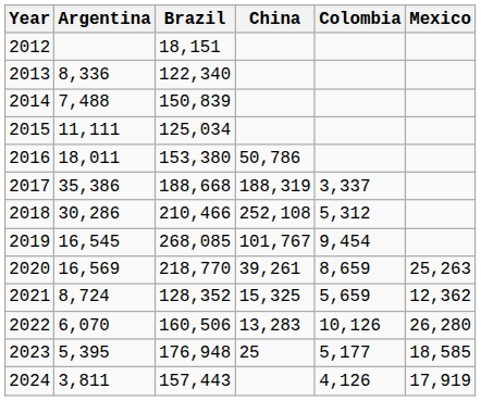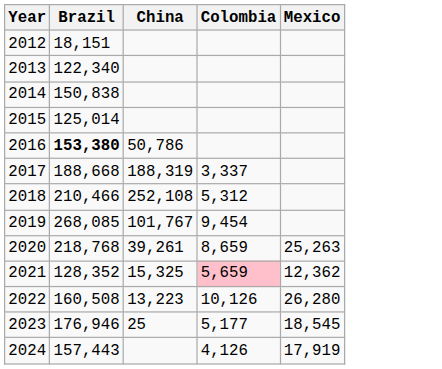 <table class="wikitable">
 <tr>
 <th>Year</th>
-<th>Argentina</th>
 <th>Brazil</th>
 <th>China</th>
 <th>Colombia</th>
 <th>Mexico</th>
 </tr>
 <tr>
 <td>2012</td>
-<td></td>
 <td>18,151</td>
 <td></td>
 <td></td>
 <td></td>
 </tr>
 <tr>
 <td>2013</td>
-<td>8,336</td>
 <td>122,340</td>
 <td></td>
 <td></td>
 <td></td>
 </tr>
 <tr>
 <td>2014</td>
-<td>7,488</td>
-<td>150,839</td>
+<td>150,838</td>
 <td></td>
 <td></td>
 <td></td>
 </tr>
 <tr>
 <td>2015</td>
-<td>11,111</td>
-<td>125,034</td>
+<td>125,014</td>
 <td></td>
 <td></td>
 <td></td>
 </tr>
 <tr>
 <td>2016</td>
-<td>18,011</td>
-<td>153,380</td>
+<td><strong>153,380</strong></td>
 <td>50,786</td>
 <td></td>
 <td></td>
 </tr>
 <tr>
 <td>2017</td>
-<td>35,386</td>
 <td>188,668</td>
 <td>188,319</td>
 <td>3,337</td>
 <td></td>
 </tr>
 <tr>
 <td>2018</td>
-<td>30,286</td>
 <td>210,466</td>
 <td>252,108</td>
 <td>5,312</td>
 <td></td>
 </tr>
 <tr>
 <td>2019</td>
-<td>16,545</td>
 <td>268,085</td>
 <td>101,767</td>
 <td>9,454</td>
 <td></td>
 </tr>
 <tr>
 <td>2020</td>
-<td>16,569</td>
-<td>218,770</td>
+<td>218,768</td>
 <td>39,261</td>
 <td>8,659</td>
 <td>25,263</td>
 </tr>
 <tr>
 <td>2021</td>
-<td>8,724</td>
 <td>128,352</td>
 <td>15,325</td>
-<td>5,659</td>
+<td style="background: pink;">5,659</td>
 <td>12,362</td>
 </tr>
 <tr>
 <td>2022</td>
-<td>6,070</td>
-<td>160,506</td>
-<td>13,283</td>
+<td>160,508</td>
+<td>13,223</td>
 <td>10,126</td>
 <td>26,280</td>
 </tr>
 <tr>
 <td>2023</td>
-<td>5,395</td>
-<td>176,948</td>
+<td>176,946</td>
 <td>25</td>
 <td>5,177</td>
-<td>18,585</td>
+<td>18,545</td>
 </tr>
 <tr>
 <td>2024</td>
-<td>3,811</td>
 <td>157,443</td>
 <td></td>
 <td>4,126</td>
 <td>17,919</td>
 </tr>
 </table>
